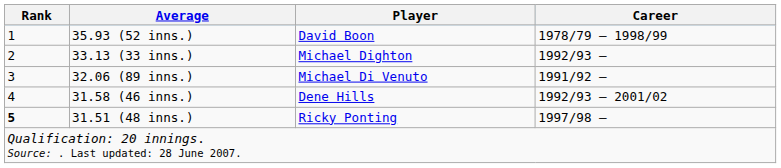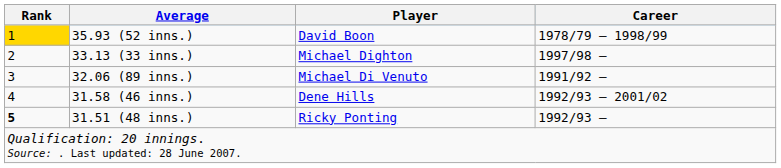 <table class="wikitable" width=90%>
 <tr bgcolor=#87cefa>
 <th>Rank</th>
 <th><a href='#'>Average</a></th>
 <th>Player</th>
 <th>Career</th>
 </tr>
 <tr>
-<td>1</td>
+<td style="background: gold;">1</td>
 <td>35.93 (52 inns.)</td>
 <td><a href='#'>David Boon</a></td>
 <td>1978/79 – 1998/99</td>
 </tr>
 <tr>
 <td>2</td>
 <td>33.13 (33 inns.)</td>
 <td><a href='#'>Michael Dighton</a></td>
-<td>1992/93 –</td>
+<td>1997/98 –</td>
 </tr>
 <tr>
 <td>3</td>
 <td>32.06 (89 inns.)</td>
 <td><a href='#'>Michael Di Venuto</a></td>
 <td>1991/92 –</td>
 </tr>
 <tr>
 <td>4</td>
 <td>31.58 (46 inns.)</td>
 <td><a href='#'>Dene Hills</a></td>
 <td>1992/93 – 2001/02</td>
 </tr>
 <tr>
 <td><strong>5</strong></td>
 <td>31.51 (48 inns.)</td>
 <td><a href='#'>Ricky Ponting</a></td>
-<td>1997/98 –</td>
+<td>1992/93 –</td>
 </tr>
 <tr>
 <td colspan=4><em>Qualification: 20 innings</em>.<br><small><em>Source: </em>. Last updated: 28 June 2007.</small></td>
 </tr>
 </table>
